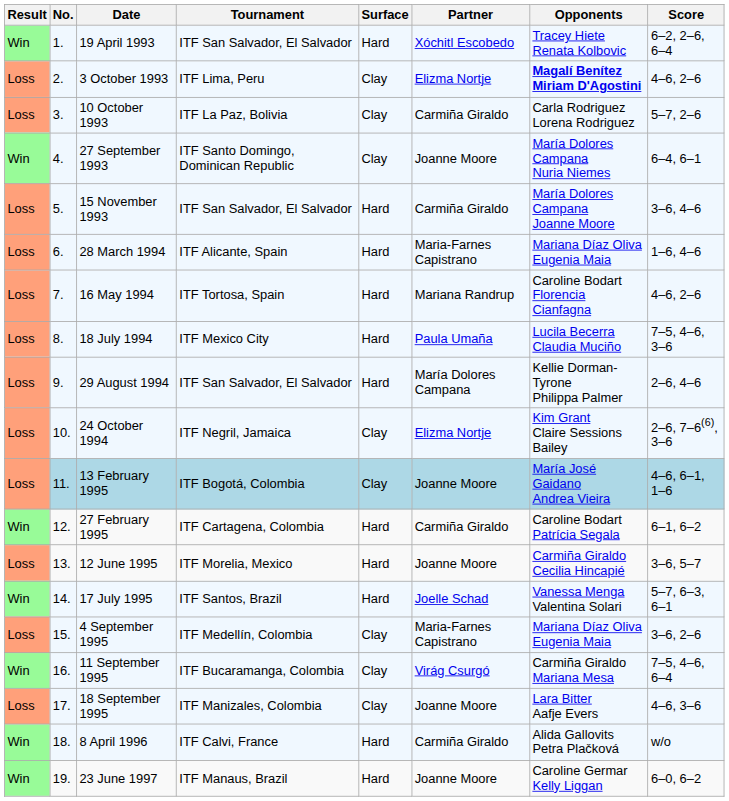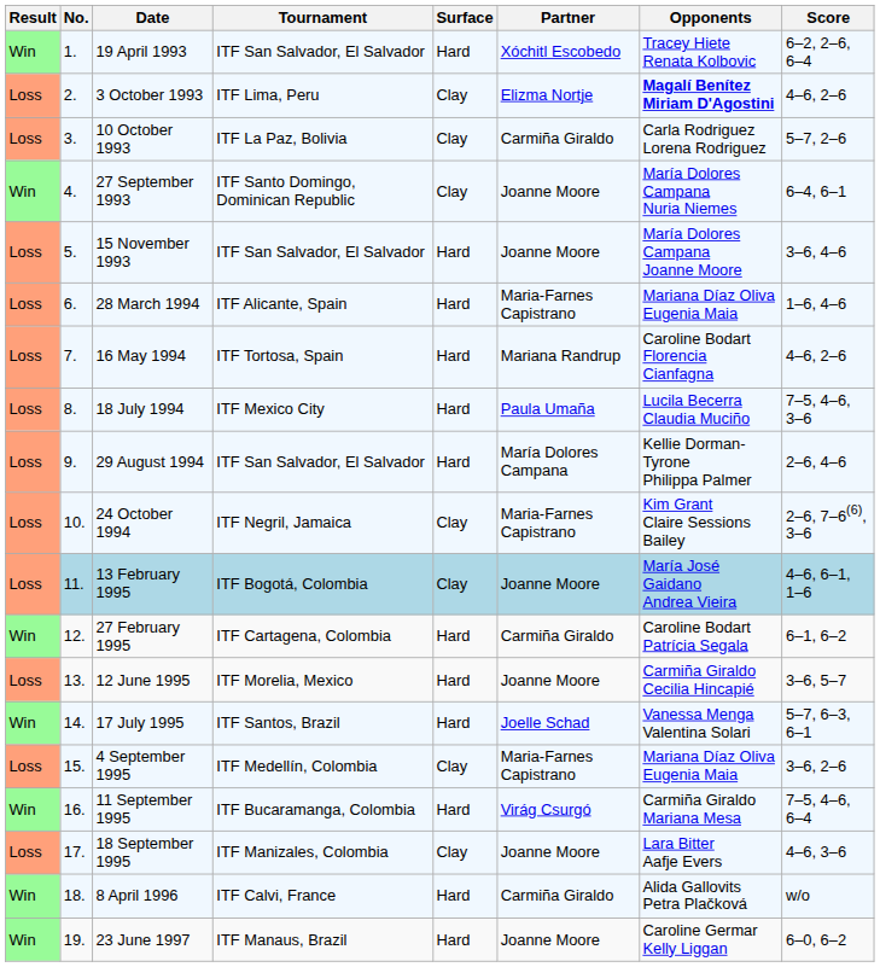 <table class="sortable wikitable" style=font-size:97%>
 <tr>
 <th>Result</th>
 <th>No.</th>
 <th>Date</th>
 <th>Tournament</th>
 <th>Surface</th>
 <th>Partner</th>
 <th>Opponents</th>
 <th class="unsortable">Score</th>
 </tr>
 <tr bgcolor="#f0f8ff">
 <td style="background:#98fb98;">Win</td>
 <td>1.</td>
 <td>19 April 1993</td>
 <td>ITF San Salvador, El Salvador</td>
 <td>Hard</td>
 <td> <a href='#'>Xóchitl Escobedo</a></td>
 <td> <a href='#'>Tracey Hiete</a> <br>  <a href='#'>Renata Kolbovic</a></td>
 <td>6–2, 2–6, 6–4</td>
 </tr>
 <tr style="background:#f0f8ff;">
 <td style="background:#ffa07a;">Loss</td>
 <td>2.</td>
 <td>3 October 1993</td>
 <td>ITF Lima, Peru</td>
 <td>Clay</td>
 <td> <a href='#'>Elizma Nortje</a></td>
 <td><strong> <a href='#'>Magalí Benítez</a> <br>  <a href='#'>Miriam D'Agostini</a></strong></td>
 <td>4–6, 2–6</td>
 </tr>
 <tr style="background:#f0f8ff;">
 <td style="background:#ffa07a;">Loss</td>
 <td>3.</td>
 <td>10 October 1993</td>
 <td>ITF La Paz, Bolivia</td>
 <td>Clay</td>
 <td> Carmiña Giraldo</td>
 <td> Carla Rodriguez <br>  Lorena Rodriguez</td>
 <td>5–7, 2–6</td>
 </tr>
 <tr style="background:#f0f8ff;">
 <td style="background:#98fb98;">Win</td>
 <td>4.</td>
 <td>27 September 1993</td>
 <td>ITF Santo Domingo, Dominican Republic</td>
 <td>Clay</td>
 <td> Joanne Moore</td>
 <td> <a href='#'>María Dolores Campana</a> <br>  <a href='#'>Nuria Niemes</a></td>
 <td>6–4, 6–1</td>
 </tr>
 <tr style="background:#f0f8ff;">
 <td style="background:#ffa07a;">Loss</td>
 <td>5.</td>
 <td>15 November 1993</td>
 <td>ITF San Salvador, El Salvador</td>
 <td>Hard</td>
-<td> Carmiña Giraldo</td>
+<td> Joanne Moore</td>
 <td> <a href='#'>María Dolores Campana</a> <br>  <a href='#'>Joanne Moore</a></td>
 <td>3–6, 4–6</td>
 </tr>
 <tr style="background:#f0f8ff;">
 <td style="background:#ffa07a;">Loss</td>
 <td>6.</td>
 <td>28 March 1994</td>
 <td>ITF Alicante, Spain</td>
 <td>Hard</td>
 <td> Maria-Farnes Capistrano</td>
 <td> <a href='#'>Mariana Díaz Oliva</a> <br>  <a href='#'>Eugenia Maia</a></td>
 <td>1–6, 4–6</td>
 </tr>
 <tr style="background:#f0f8ff;">
 <td style="background:#ffa07a;">Loss</td>
 <td>7.</td>
 <td>16 May 1994</td>
 <td>ITF Tortosa, Spain</td>
 <td>Hard</td>
 <td> Mariana Randrup</td>
 <td> Caroline Bodart <br>  <a href='#'>Florencia Cianfagna</a></td>
 <td>4–6, 2–6</td>
 </tr>
 <tr style="background:#f0f8ff;">
 <td style="background:#ffa07a;">Loss</td>
 <td>8.</td>
 <td>18 July 1994</td>
 <td>ITF Mexico City</td>
 <td>Hard</td>
 <td> <a href='#'>Paula Umaña</a></td>
 <td> <a href='#'>Lucila Becerra</a> <br>  <a href='#'>Claudia Muciño</a></td>
 <td>7–5, 4–6, 3–6</td>
 </tr>
 <tr style="background:#f0f8ff;">
 <td style="background:#ffa07a;">Loss</td>
 <td>9.</td>
 <td>29 August 1994</td>
 <td>ITF San Salvador, El Salvador</td>
 <td>Hard</td>
 <td> María Dolores Campana</td>
 <td> Kellie Dorman-Tyrone <br>  Philippa Palmer</td>
 <td>2–6, 4–6</td>
 </tr>
 <tr style="background:#f0f8ff;">
 <td style="background:#ffa07a;">Loss</td>
 <td>10.</td>
 <td>24 October 1994</td>
 <td>ITF Negril, Jamaica</td>
 <td>Clay</td>
-<td> <a href='#'>Elizma Nortje</a></td>
+<td> Maria-Farnes Capistrano</td>
 <td> <a href='#'>Kim Grant</a> <br>  Claire Sessions Bailey</td>
 <td>2–6, 7–6<sup>(6)</sup>, 3–6</td>
 </tr>
 <tr bgcolor="lightblue">
 <td style="background:#ffa07a;">Loss</td>
 <td>11.</td>
 <td>13 February 1995</td>
 <td>ITF Bogotá, Colombia</td>
 <td>Clay</td>
 <td> Joanne Moore</td>
 <td> <a href='#'>María José Gaidano</a> <br>  <a href='#'>Andrea Vieira</a></td>
 <td>4–6, 6–1, 1–6</td>
 </tr>
 <tr>
 <td style="background:#98fb98;">Win</td>
 <td>12.</td>
 <td>27 February 1995</td>
 <td>ITF Cartagena, Colombia</td>
 <td>Hard</td>
 <td> Carmiña Giraldo</td>
 <td> Caroline Bodart <br>  <a href='#'>Patrícia Segala</a></td>
 <td>6–1, 6–2</td>
 </tr>
 <tr>
 <td style="background:#ffa07a;">Loss</td>
 <td>13.</td>
 <td>12 June 1995</td>
 <td>ITF Morelia, Mexico</td>
 <td>Hard</td>
 <td> Joanne Moore</td>
 <td> <a href='#'>Carmiña Giraldo</a> <br>  <a href='#'>Cecilia Hincapié</a></td>
 <td>3–6, 5–7</td>
 </tr>
 <tr style="background:#f0f8ff;">
 <td style="background:#98fb98;">Win</td>
 <td>14.</td>
 <td>17 July 1995</td>
 <td>ITF Santos, Brazil</td>
 <td>Hard</td>
 <td> <a href='#'>Joelle Schad</a></td>
 <td> <a href='#'>Vanessa Menga</a> <br>  Valentina Solari</td>
 <td>5–7, 6–3, 6–1</td>
 </tr>
 <tr bgcolor="#f0f8ff">
 <td style="background:#ffa07a;">Loss</td>
 <td>15.</td>
 <td>4 September 1995</td>
 <td>ITF Medellín, Colombia</td>
 <td>Clay</td>
 <td> Maria-Farnes Capistrano</td>
 <td> <a href='#'>Mariana Díaz Oliva</a> <br>  <a href='#'>Eugenia Maia</a></td>
 <td>3–6, 2–6</td>
 </tr>
 <tr style="background:#f0f8ff;">
 <td style="background:#98fb98;">Win</td>
 <td>16.</td>
 <td>11 September 1995</td>
 <td>ITF Bucaramanga, Colombia</td>
-<td>Clay</td>
+<td>Hard</td>
 <td> <a href='#'>Virág Csurgó</a></td>
 <td> Carmiña Giraldo <br>  <a href='#'>Mariana Mesa</a></td>
 <td>7–5, 4–6, 6–4</td>
 </tr>
 <tr bgcolor="#f0f8ff">
 <td style="background:#ffa07a;">Loss</td>
 <td>17.</td>
 <td>18 September 1995</td>
 <td>ITF Manizales, Colombia</td>
 <td>Clay</td>
 <td> Joanne Moore</td>
 <td> <a href='#'>Lara Bitter</a> <br>  Aafje Evers</td>
 <td>4–6, 3–6</td>
 </tr>
 <tr style="background:#f0f8ff;">
 <td style="background:#98fb98;">Win</td>
 <td>18.</td>
 <td>8 April 1996</td>
 <td>ITF Calvi, France</td>
 <td>Hard</td>
 <td> Carmiña Giraldo</td>
 <td> Alida Gallovits <br>  Petra Plačková</td>
 <td>w/o</td>
 </tr>
 <tr>
 <td style="background:#98fb98;">Win</td>
 <td>19.</td>
 <td>23 June 1997</td>
 <td>ITF Manaus, Brazil</td>
 <td>Hard</td>
 <td> Joanne Moore</td>
 <td> Caroline Germar <br>  <a href='#'>Kelly Liggan</a></td>
 <td>6–0, 6–2</td>
 </tr>
 </table>
